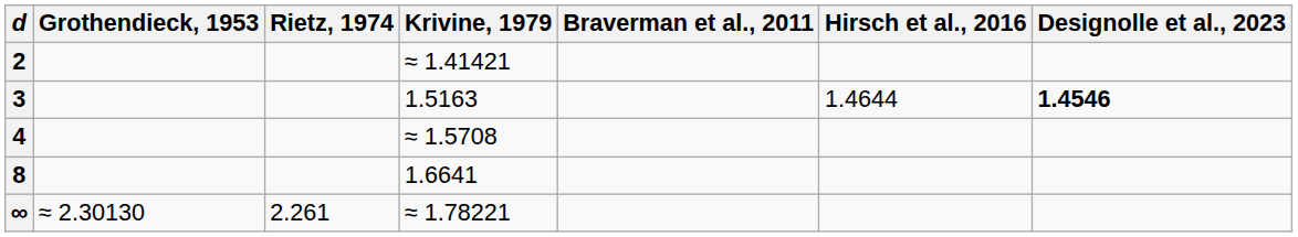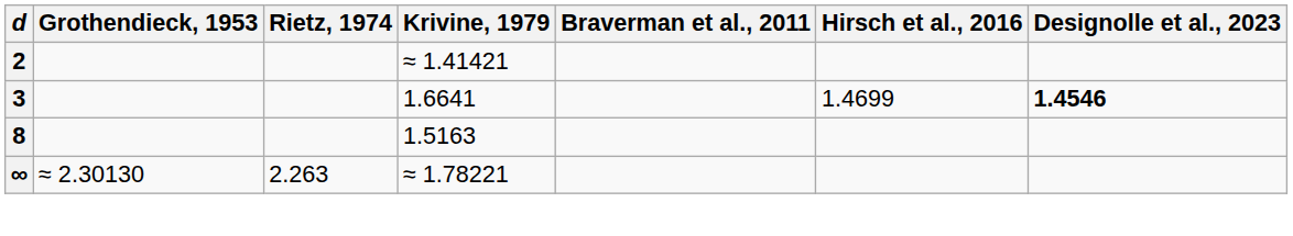 <table class="wikitable">
 <tr>
 <th><em>d</em></th>
 <th>Grothendieck, 1953</th>
 <th>Rietz, 1974</th>
 <th>Krivine, 1979</th>
 <th>Braverman et al., 2011</th>
 <th>Hirsch et al., 2016</th>
 <th>Designolle et al., 2023 </th>
 </tr>
 <tr>
 <th>2</th>
 <td></td>
 <td></td>
 <td> ≈ 1.41421</td>
 <td></td>
 <td></td>
 <td></td>
 </tr>
 <tr>
 <th>3</th>
 <td></td>
 <td></td>
-<td>1.5163</td>
+<td>1.6641</td>
 <td></td>
-<td>1.4644</td>
+<td>1.4699</td>
 <td><strong>1.4546</strong></td>
-</tr>
-<tr>
-<th>4</th>
-<td></td>
-<td></td>
-<td> ≈ 1.5708</td>
-<td></td>
-<td></td>
-<td></td>
 </tr>
 <tr>
 <th>8</th>
 <td></td>
 <td></td>
-<td>1.6641</td>
+<td>1.5163</td>
 <td></td>
 <td></td>
 <td></td>
 </tr>
 <tr>
 <th>∞</th>
 <td> ≈ 2.30130</td>
-<td>2.261</td>
+<td>2.263</td>
 <td> ≈ 1.78221</td>
 <td></td>
 <td></td>
 </tr>
 </table>
